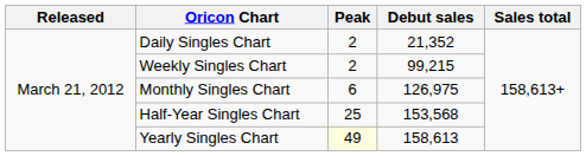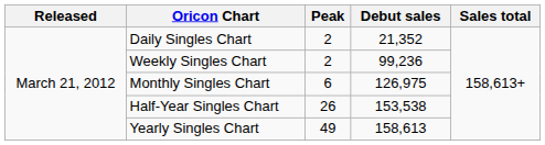 <table class="wikitable" style="width:600px;">
 <tr>
 <th style="text-align:center;">Released</th>
 <th style="text-align:center;"><a href='#'>Oricon</a> Chart</th>
 <th style="text-align:center;">Peak</th>
 <th style="text-align:center;">Debut sales</th>
 <th style="text-align:center;">Sales total</th>
 </tr>
 <tr>
 <td style="text-align:center;" rowspan="5">March 21, 2012</td>
 <td align="left">Daily Singles Chart</td>
 <td style="text-align:center;">2</td>
 <td style="text-align:center;" rowspan="1">21,352</td>
 <td style="text-align:center;" rowspan="5">158,613+</td>
 </tr>
 <tr>
 <td align="left">Weekly Singles Chart</td>
 <td style="text-align:center;">2</td>
-<td style="text-align:center;" rowspan="1">99,215</td>
+<td style="text-align:center;" rowspan="1">99,236</td>
 </tr>
 <tr>
 <td align="left">Monthly Singles Chart</td>
 <td style="text-align:center;">6</td>
 <td style="text-align:center;" rowspan="1">126,975</td>
 </tr>
 <tr>
 <td align="left">Half-Year Singles Chart</td>
-<td style="text-align:center;">25</td>
-<td style="text-align:center;" rowspan="1">153,568</td>
+<td style="text-align:center;">26</td>
+<td style="text-align:center;" rowspan="1">153,538</td>
 </tr>
 <tr>
 <td align="left">Yearly Singles Chart</td>
-<td style="background: lightyellow; text-align:center;">49</td>
+<td style="text-align:center;">49</td>
 <td style="text-align:center;" rowspan="1">158,613</td>
 </tr>
 </table>
